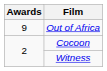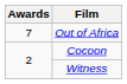 <table class="wikitable plainrowheaders" style="text-align: center;">
 <tr>
 <th scope="col" style="width:55px;">Awards</th>
 <th scope="col" style="text-align:center;">Film</th>
 </tr>
 <tr>
-<td scope="row" style="text-align: center;">9</td>
+<td scope="row" style="text-align: center;">7</td>
 <td><em><a href='#'>Out of Africa</a></em></td>
 </tr>
 <tr>
 <td rowspan=2 scope="row" style="text-align:center">2</td>
 <td><em><a href='#'>Cocoon</a></em></td>
 </tr>
 <tr>
 <td><em><a href='#'>Witness</a></em></td>
 </tr>
 </table>
